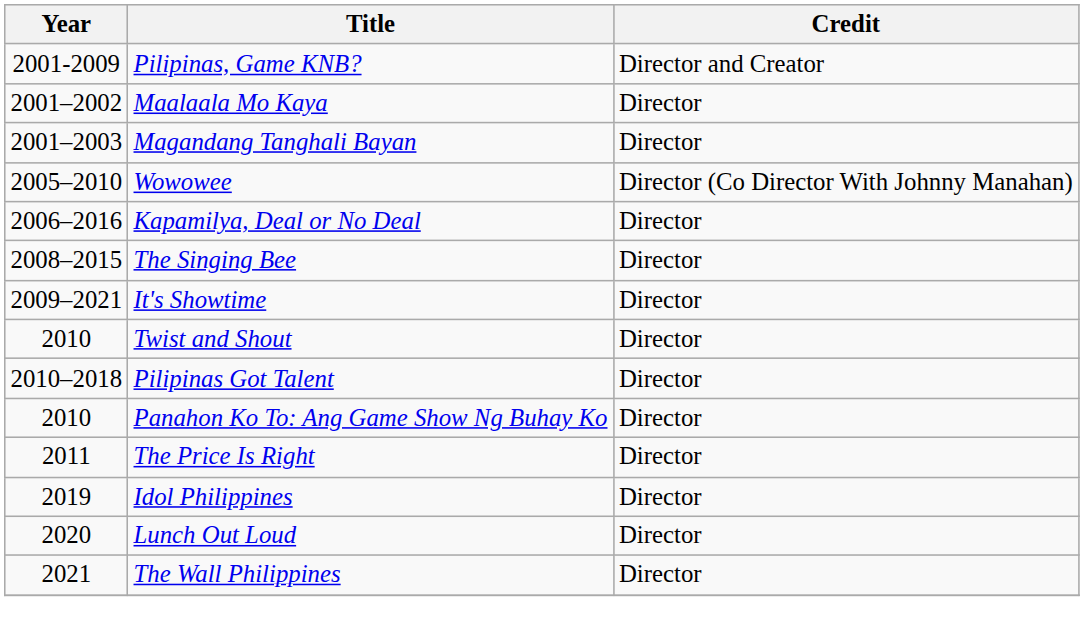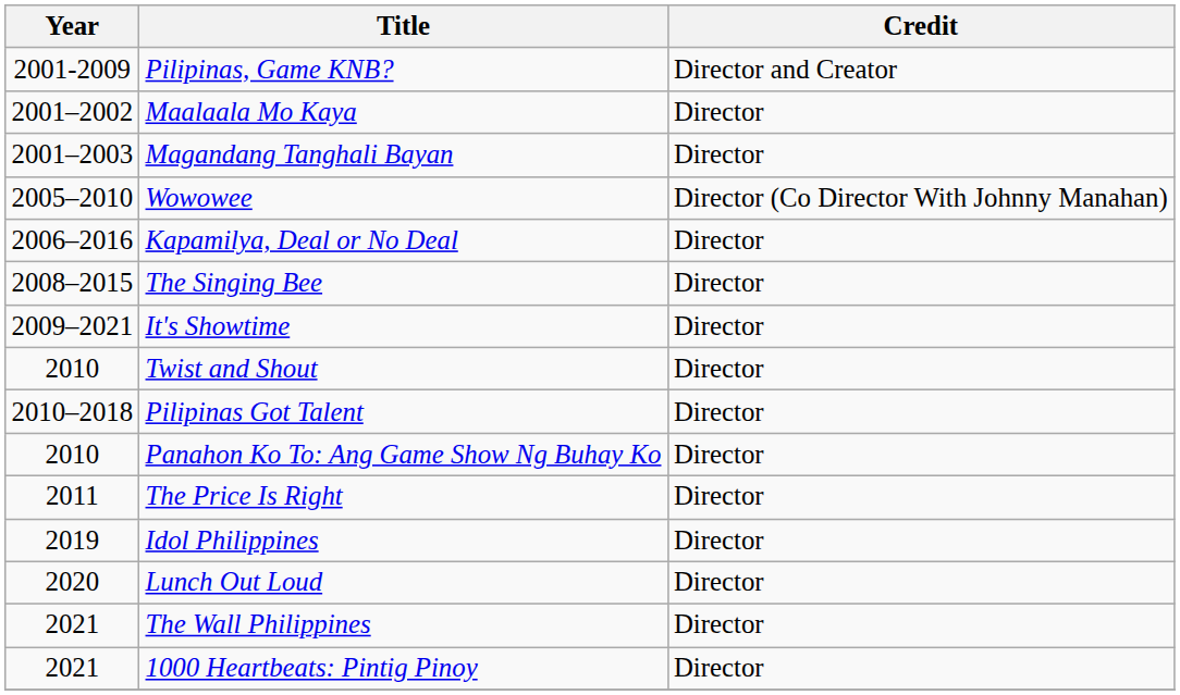 <table class="wikitable">
 <tr>
 <th>Year</th>
 <th>Title</th>
 <th>Credit</th>
 </tr>
 <tr>
 <td align="center">2001-2009</td>
 <td><em><a href='#'>Pilipinas, Game KNB?</a></em></td>
 <td>Director and Creator</td>
 </tr>
 <tr>
 <td align="center">2001–2002</td>
 <td><em><a href='#'>Maalaala Mo Kaya</a></em></td>
 <td>Director</td>
 </tr>
 <tr>
 <td align="center">2001–2003</td>
 <td><em><a href='#'>Magandang Tanghali Bayan</a></em></td>
 <td>Director</td>
 </tr>
 <tr>
 <td align="center">2005–2010</td>
 <td><em><a href='#'>Wowowee</a></em></td>
 <td>Director (Co Director With Johnny Manahan)</td>
 </tr>
 <tr>
 <td align="center">2006–2016</td>
 <td><em><a href='#'>Kapamilya, Deal or No Deal</a></em></td>
 <td>Director</td>
 </tr>
 <tr>
 <td align="center">2008–2015</td>
 <td><em><a href='#'>The Singing Bee</a></em></td>
 <td>Director</td>
 </tr>
 <tr>
 <td align="center">2009–2021</td>
 <td><em><a href='#'>It's Showtime</a></em></td>
 <td>Director</td>
 </tr>
 <tr>
 <td align="center">2010</td>
 <td><em><a href='#'>Twist and Shout</a></em></td>
 <td>Director</td>
 </tr>
 <tr>
 <td align="center">2010–2018</td>
 <td><em><a href='#'>Pilipinas Got Talent</a></em></td>
 <td>Director</td>
 </tr>
 <tr>
 <td align="center">2010</td>
 <td><em><a href='#'>Panahon Ko To: Ang Game Show Ng Buhay Ko</a></em></td>
 <td>Director</td>
 </tr>
 <tr>
 <td align="center">2011</td>
 <td><em><a href='#'>The Price Is Right</a></em></td>
 <td>Director</td>
 </tr>
 <tr>
 <td align="center">2019</td>
 <td><em><a href='#'>Idol Philippines</a></em></td>
 <td>Director</td>
 </tr>
 <tr>
 <td align="center">2020</td>
 <td><em><a href='#'>Lunch Out Loud</a></em></td>
 <td>Director</td>
 </tr>
 <tr>
 <td align="center">2021</td>
 <td><em><a href='#'>The Wall Philippines</a></em></td>
 <td>Director</td>
 </tr>
 <tr>
+<td align="center">2021</td>
+<td><em><a href='#'>1000 Heartbeats: Pintig Pinoy</a></em></td>
+<td>Director</td>
+</tr>
+<tr>
 </tr>
 </table>
